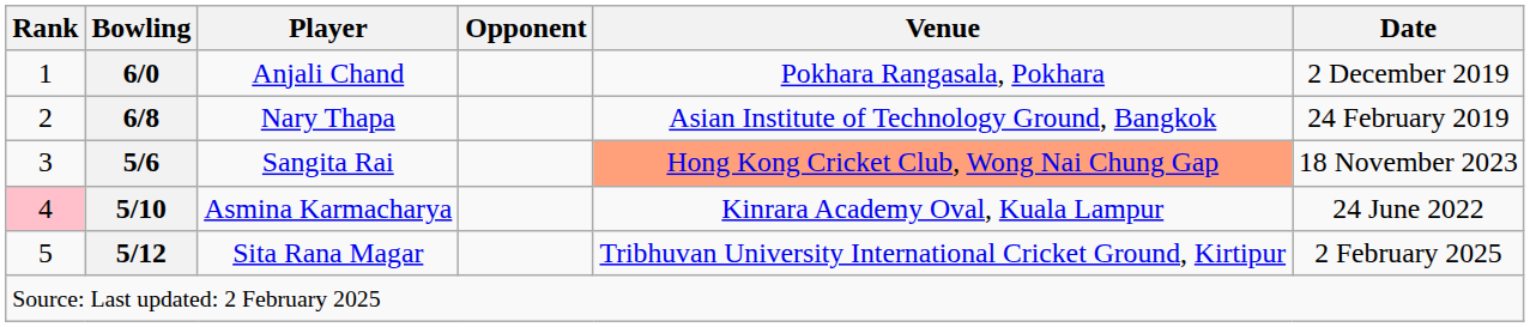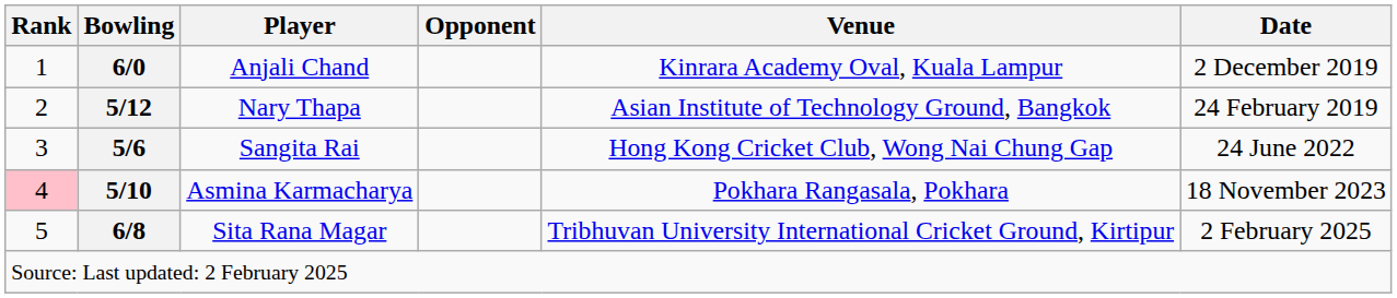 <table class="wikitable" style="text-align: center;">
 <tr>
 <th>Rank</th>
 <th>Bowling</th>
 <th>Player</th>
 <th>Opponent</th>
 <th>Venue</th>
 <th>Date</th>
 </tr>
 <tr>
 <td>1</td>
 <th>6/0</th>
 <td><a href='#'>Anjali Chand</a></td>
 <td></td>
-<td><a href='#'>Pokhara Rangasala</a>, <a href='#'>Pokhara</a></td>
+<td><a href='#'>Kinrara Academy Oval</a>, <a href='#'>Kuala Lampur</a></td>
 <td>2 December 2019</td>
 </tr>
 <tr>
 <td>2</td>
-<th>6/8</th>
+<th>5/12</th>
 <td><a href='#'>Nary Thapa</a></td>
 <td></td>
 <td><a href='#'>Asian Institute of Technology Ground</a>, <a href='#'>Bangkok</a></td>
 <td>24 February 2019</td>
 </tr>
 <tr>
 <td>3</td>
 <th>5/6</th>
 <td><a href='#'>Sangita Rai</a></td>
 <td></td>
-<td style="background: lightsalmon;"><a href='#'>Hong Kong Cricket Club</a>, <a href='#'>Wong Nai Chung Gap</a></td>
-<td>18 November 2023</td>
+<td><a href='#'>Hong Kong Cricket Club</a>, <a href='#'>Wong Nai Chung Gap</a></td>
+<td>24 June 2022</td>
 </tr>
 <tr>
 <td style="background: pink;">4</td>
 <th>5/10</th>
 <td><a href='#'>Asmina Karmacharya</a></td>
 <td></td>
-<td><a href='#'>Kinrara Academy Oval</a>, <a href='#'>Kuala Lampur</a></td>
-<td>24 June 2022</td>
+<td><a href='#'>Pokhara Rangasala</a>, <a href='#'>Pokhara</a></td>
+<td>18 November 2023</td>
 </tr>
 <tr>
 <td>5</td>
-<th>5/12</th>
+<th>6/8</th>
 <td><a href='#'>Sita Rana Magar</a></td>
 <td></td>
 <td><a href='#'>Tribhuvan University International Cricket Ground</a>, <a href='#'>Kirtipur</a></td>
 <td>2 February 2025</td>
 </tr>
 <tr>
 <td style="text-align:left;" colspan="6"><small>Source:  Last updated: 2 February 2025</small></td>
 </tr>
 </table>
